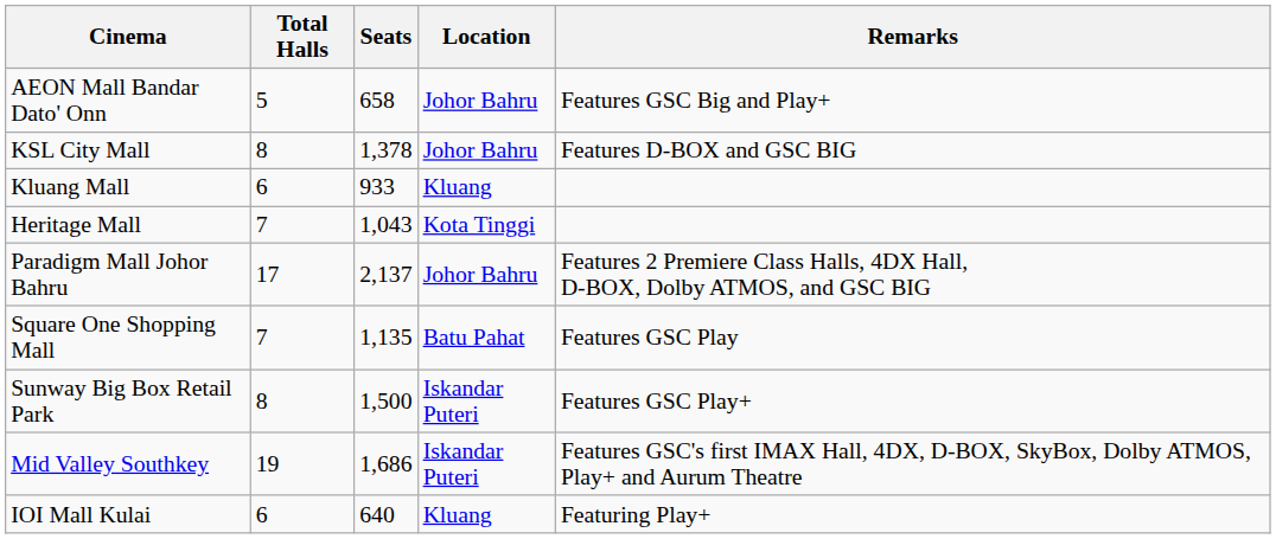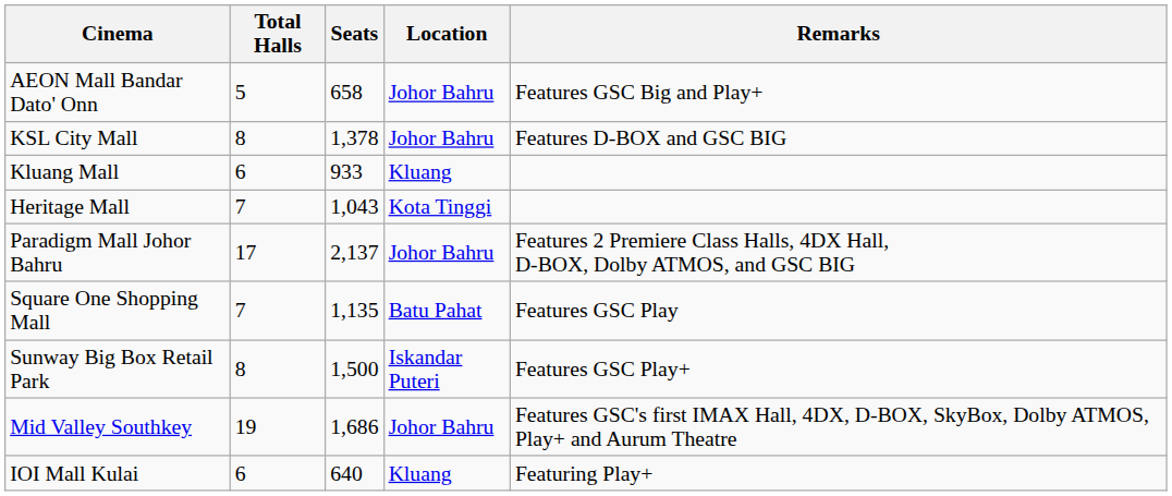 <table class="wikitable">
 <tr>
 <th>Cinema</th>
 <th>Total Halls</th>
 <th>Seats</th>
 <th>Location</th>
 <th>Remarks</th>
 </tr>
 <tr>
 <td>AEON Mall Bandar Dato' Onn</td>
 <td>5</td>
 <td>658</td>
 <td><a href='#'>Johor Bahru</a></td>
 <td>Features GSC Big and Play+</td>
 </tr>
 <tr>
 <td>KSL City Mall</td>
 <td>8</td>
 <td>1,378</td>
 <td><a href='#'>Johor Bahru</a></td>
 <td>Features D-BOX and GSC BIG</td>
 </tr>
 <tr>
 <td>Kluang Mall</td>
 <td>6</td>
 <td>933</td>
 <td><a href='#'>Kluang</a></td>
 <td></td>
 </tr>
 <tr>
 <td>Heritage Mall</td>
 <td>7</td>
 <td>1,043</td>
 <td><a href='#'>Kota Tinggi</a></td>
 <td></td>
 </tr>
 <tr>
 <td>Paradigm Mall Johor Bahru</td>
 <td>17</td>
 <td>2,137</td>
 <td><a href='#'>Johor Bahru</a></td>
 <td>Features 2 Premiere Class Halls, 4DX Hall,<br>D-BOX, Dolby ATMOS, and GSC BIG</td>
 </tr>
 <tr>
 <td>Square One Shopping Mall</td>
 <td>7</td>
 <td>1,135</td>
 <td><a href='#'>Batu Pahat</a></td>
 <td>Features GSC Play</td>
 </tr>
 <tr>
 <td>Sunway Big Box Retail Park</td>
 <td>8</td>
 <td>1,500</td>
 <td><a href='#'>Iskandar Puteri</a></td>
 <td>Features GSC Play+</td>
 </tr>
 <tr>
 <td><a href='#'>Mid Valley Southkey</a></td>
 <td>19</td>
 <td>1,686</td>
-<td><a href='#'>Iskandar Puteri</a></td>
+<td><a href='#'>Johor Bahru</a></td>
 <td>Features GSC's first IMAX Hall, 4DX, D-BOX, SkyBox, Dolby ATMOS, Play+ and Aurum Theatre</td>
 </tr>
 <tr>
 <td>IOI Mall Kulai</td>
 <td>6</td>
 <td>640</td>
 <td><a href='#'>Kluang</a></td>
 <td>Featuring Play+</td>
 </tr>
 </table>
